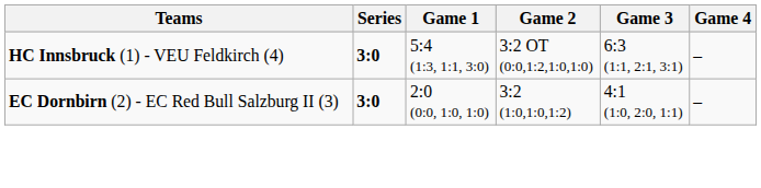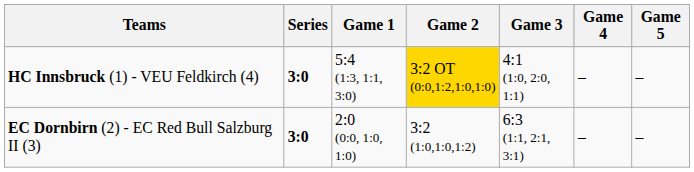 <table class="wikitable" width="700px">
 <tr style="background-color:#c0c0c0;">
 <th>Teams</th>
 <th>Series</th>
 <th>Game 1</th>
 <th>Game 2</th>
 <th>Game 3</th>
 <th>Game 4</th>
+<th>Game 5</th>
 </tr>
 <tr>
 <td><strong>HC Innsbruck</strong> (1) - VEU Feldkirch (4)</td>
 <td><strong>3:0</strong></td>
 <td>5:4<small><br>(1:3, 1:1, 3:0)</small></td>
-<td>3:2 OT<small><br>(0:0,1:2,1:0,1:0)</small></td>
-<td>6:3<small><br>(1:1, 2:1, 3:1)</small></td>
+<td style="background: gold;">3:2 OT<small><br>(0:0,1:2,1:0,1:0)</small></td>
+<td>4:1<small><br>(1:0, 2:0, 1:1)</small></td>
+<td>–</td>
 <td>–</td>
 </tr>
 <tr>
 <td><strong>EC Dornbirn</strong> (2) - EC Red Bull Salzburg II (3)</td>
 <td><strong>3:0</strong></td>
 <td>2:0<small><br>(0:0, 1:0, 1:0)</small></td>
 <td>3:2<small><br>(1:0,1:0,1:2)</small></td>
-<td>4:1<small><br>(1:0, 2:0, 1:1)</small></td>
+<td>6:3<small><br>(1:1, 2:1, 3:1)</small></td>
+<td>–</td>
 <td>–</td>
 </tr>
 </table>
